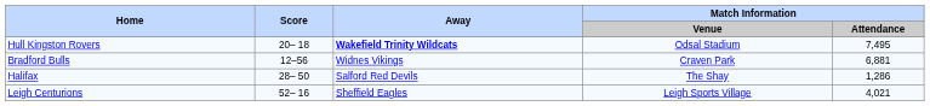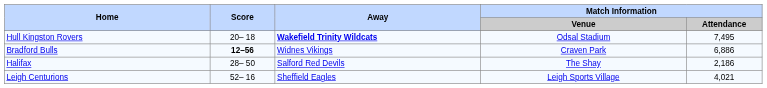 <table border=1 style="border-collapse:collapse; font-size:85%; text-align:center;" cellpadding=3 cellspacing=0 width=100%>
 <tr bgcolor=#C1D8FF>
 <th rowspan=2 width=19%>Home</th>
 <th rowspan=2 width=6%>Score</th>
 <th rowspan=2 width=19%>Away</th>
 <th colspan=2>Match Information</th>
 </tr>
 <tr bgcolor=#CCCCCC>
 <th width=19%>Venue</th>
 <th width=7%>Attendance</th>
 </tr>
 <tr bgcolor=#F5FAFF>
 <td align=left> <a href='#'>Hull Kingston Rovers</a></td>
 <td>20– 18</td>
 <td align=left><strong> <a href='#'>Wakefield Trinity Wildcats</a></strong></td>
 <td><a href='#'>Odsal Stadium</a></td>
 <td>7,495</td>
 </tr>
 <tr bgcolor=#F5FAFF>
 <td align=left> <a href='#'>Bradford Bulls</a></td>
-<td>12–56</td>
+<td><strong>12–56</strong></td>
 <td align=left> <a href='#'>Widnes Vikings</a></td>
 <td><a href='#'>Craven Park</a></td>
-<td>6,881</td>
+<td>6,886</td>
 </tr>
 <tr bgcolor=#F5FAFF>
 <td align=left> <a href='#'>Halifax</a></td>
 <td>28– 50</td>
 <td align=left> <a href='#'>Salford Red Devils</a></td>
 <td><a href='#'>The Shay</a></td>
-<td>1,286</td>
+<td>2,186</td>
 </tr>
 <tr bgcolor=#F5FAFF>
 <td align=left> <a href='#'>Leigh Centurions</a></td>
 <td>52–  16</td>
 <td align=left> <a href='#'>Sheffield Eagles</a></td>
 <td><a href='#'>Leigh Sports Village</a></td>
 <td>4,021</td>
 </tr>
 </table>
